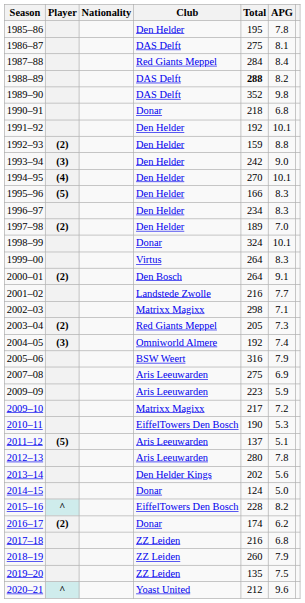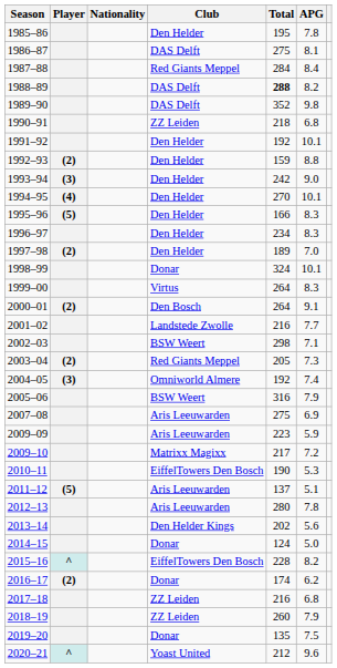 <table class="wikitable plainrowheaders sortable">
 <tr>
 <th scope="col">Season</th>
 <th scope="col">Player</th>
 <th scope="col">Nationality</th>
 <th scope="col">Club</th>
 <th scope="col">Total</th>
 <th scope="col">APG</th>
 <th scope="col"></th>
 </tr>
 <tr>
 <td>1985–86</td>
 <th scope="row"></th>
 <td></td>
 <td><a href='#'>Den Helder</a></td>
 <td style="text-align:center;">195</td>
 <td style="text-align:center;">7.8</td>
 <td align=center></td>
 </tr>
 <tr>
 <td>1986–87</td>
 <th scope="row"></th>
 <td></td>
 <td><a href='#'>DAS Delft</a></td>
 <td style="text-align:center;">275</td>
 <td style="text-align:center;">8.1</td>
 <td align=center></td>
 </tr>
 <tr>
 <td>1987–88</td>
 <th scope="row"></th>
 <td></td>
 <td><a href='#'>Red Giants Meppel</a></td>
 <td style="text-align:center;">284</td>
 <td style="text-align:center;">8.4</td>
 <td align=center></td>
 </tr>
 <tr>
 <td>1988–89</td>
 <th scope="row"></th>
 <td></td>
 <td><a href='#'>DAS Delft</a></td>
 <td style="text-align:center;"><strong>288</strong></td>
 <td style="text-align:center;">8.2</td>
 <td align=center></td>
 </tr>
 <tr>
 <td>1989–90</td>
 <th scope="row"></th>
 <td></td>
 <td><a href='#'>DAS Delft</a></td>
 <td style="text-align:center;">352</td>
 <td style="text-align:center;">9.8</td>
 <td align=center></td>
 </tr>
 <tr>
 <td>1990–91</td>
 <th scope="row"></th>
 <td></td>
-<td><a href='#'>Donar</a></td>
+<td><a href='#'>ZZ Leiden</a></td>
 <td style="text-align:center;">218</td>
 <td style="text-align:center;">6.8</td>
 <td align=center></td>
 </tr>
 <tr>
 <td>1991–92</td>
 <th scope="row"></th>
 <td></td>
 <td><a href='#'>Den Helder</a></td>
 <td style="text-align:center;">192</td>
 <td style="text-align:center;">10.1</td>
 <td align=center></td>
 </tr>
 <tr>
 <td>1992–93</td>
 <th scope="row"> (2)</th>
 <td></td>
 <td><a href='#'>Den Helder</a></td>
 <td style="text-align:center;">159</td>
 <td style="text-align:center;">8.8</td>
 <td align=center></td>
 </tr>
 <tr>
 <td>1993–94</td>
 <th scope="row"> (3)</th>
 <td></td>
 <td><a href='#'>Den Helder</a></td>
 <td style="text-align:center;">242</td>
 <td style="text-align:center;">9.0</td>
 <td align=center></td>
 </tr>
 <tr>
 <td>1994–95</td>
 <th scope="row"> (4)</th>
 <td></td>
 <td><a href='#'>Den Helder</a></td>
 <td style="text-align:center;">270</td>
 <td style="text-align:center;">10.1</td>
 <td align=center></td>
 </tr>
 <tr>
 <td>1995–96</td>
 <th scope="row"> (5)</th>
 <td></td>
 <td><a href='#'>Den Helder</a></td>
 <td style="text-align:center;">166</td>
 <td style="text-align:center;">8.3</td>
 <td align=center></td>
 </tr>
 <tr>
 <td>1996–97</td>
 <th scope="row"></th>
 <td></td>
 <td><a href='#'>Den Helder</a></td>
 <td style="text-align:center;">234</td>
 <td style="text-align:center;">8.3</td>
 <td align=center></td>
 </tr>
 <tr>
 <td>1997–98</td>
 <th scope="row"> (2)</th>
 <td></td>
 <td><a href='#'>Den Helder</a></td>
 <td style="text-align:center;">189</td>
 <td style="text-align:center;">7.0</td>
 <td align=center></td>
 </tr>
 <tr>
 <td>1998–99</td>
 <th scope="row"></th>
 <td></td>
 <td><a href='#'>Donar</a></td>
 <td style="text-align:center;">324</td>
 <td style="text-align:center;">10.1</td>
 <td align=center></td>
 </tr>
 <tr>
 <td>1999–00</td>
 <th scope="row"></th>
 <td></td>
 <td><a href='#'>Virtus</a></td>
 <td style="text-align:center;">264</td>
 <td style="text-align:center;">8.3</td>
 <td align=center></td>
 </tr>
 <tr>
 <td>2000–01</td>
 <th scope="row"> (2)</th>
 <td></td>
 <td><a href='#'>Den Bosch</a></td>
 <td style="text-align:center;">264</td>
 <td style="text-align:center;">9.1</td>
 <td align=center></td>
 </tr>
 <tr>
 <td>2001–02</td>
 <th scope="row"></th>
 <td></td>
 <td><a href='#'>Landstede Zwolle</a></td>
 <td style="text-align:center;">216</td>
 <td style="text-align:center;">7.7</td>
 <td align=center></td>
 </tr>
 <tr>
 <td>2002–03</td>
 <th scope="row"></th>
 <td></td>
-<td><a href='#'>Matrixx Magixx</a></td>
+<td><a href='#'>BSW Weert</a></td>
 <td style="text-align:center;">298</td>
 <td style="text-align:center;">7.1</td>
 <td align=center></td>
 </tr>
 <tr>
 <td>2003–04</td>
 <th scope="row"> (2)</th>
 <td></td>
 <td><a href='#'>Red Giants Meppel</a></td>
 <td style="text-align:center;">205</td>
 <td style="text-align:center;">7.3</td>
 <td align=center></td>
 </tr>
 <tr>
 <td>2004–05</td>
 <th scope="row"> (3)</th>
 <td></td>
 <td><a href='#'>Omniworld Almere</a></td>
 <td style="text-align:center;">192</td>
 <td style="text-align:center;">7.4</td>
 <td align=center></td>
 </tr>
 <tr>
 <td>2005–06</td>
 <th scope="row"></th>
 <td></td>
 <td><a href='#'>BSW Weert</a></td>
 <td style="text-align:center;">316</td>
 <td style="text-align:center;">7.9</td>
 <td align=center></td>
 </tr>
 <tr>
 <td>2007–08</td>
 <th scope="row"></th>
 <td></td>
 <td><a href='#'>Aris Leeuwarden</a></td>
 <td style="text-align:center;">275</td>
 <td style="text-align:center;">6.9</td>
 <td align=center></td>
 </tr>
 <tr>
 <td>2009–09</td>
 <th scope="row"></th>
 <td></td>
 <td><a href='#'>Aris Leeuwarden</a></td>
 <td style="text-align:center;">223</td>
 <td style="text-align:center;">5.9</td>
 <td align=center></td>
 </tr>
 <tr>
 <td><a href='#'>2009–10</a></td>
 <th scope="row"></th>
 <td></td>
 <td><a href='#'>Matrixx Magixx</a></td>
 <td style="text-align:center;">217</td>
 <td style="text-align:center;">7.2</td>
 <td align=center></td>
 </tr>
 <tr>
 <td><a href='#'>2010–11</a></td>
 <th scope="row"></th>
 <td></td>
 <td><a href='#'>EiffelTowers Den Bosch</a></td>
 <td style="text-align:center;">190</td>
 <td style="text-align:center;">5.3</td>
 <td align=center></td>
 </tr>
 <tr>
 <td><a href='#'>2011–12</a></td>
 <th scope="row"> (5)</th>
 <td></td>
 <td><a href='#'>Aris Leeuwarden</a></td>
 <td style="text-align:center;">137</td>
 <td style="text-align:center;">5.1</td>
 <td align=center></td>
 </tr>
 <tr>
 <td><a href='#'>2012–13</a></td>
 <th scope="row"></th>
 <td></td>
 <td><a href='#'>Aris Leeuwarden</a></td>
 <td style="text-align:center;">280</td>
 <td style="text-align:center;">7.8</td>
 <td align=center></td>
 </tr>
 <tr>
 <td><a href='#'>2013–14</a></td>
 <th scope="row"></th>
 <td></td>
 <td><a href='#'>Den Helder Kings</a></td>
 <td style="text-align:center;">202</td>
 <td style="text-align:center;">5.6</td>
 <td align=center></td>
 </tr>
 <tr>
 <td><a href='#'>2014–15</a></td>
 <th scope="row"></th>
 <td></td>
 <td><a href='#'>Donar</a></td>
 <td style="text-align:center;">124</td>
 <td style="text-align:center;">5.0</td>
 <td align=center></td>
 </tr>
 <tr>
 <td><a href='#'>2015–16</a></td>
 <th scope="row" style="background:#cfecec;">^</th>
 <td></td>
 <td><a href='#'>EiffelTowers Den Bosch</a></td>
 <td style="text-align:center;">228</td>
 <td style="text-align:center;">8.2</td>
 <td align=center></td>
 </tr>
 <tr>
 <td><a href='#'>2016–17</a></td>
 <th scope="row"> (2)</th>
 <td></td>
 <td><a href='#'>Donar</a></td>
 <td style="text-align:center;">174</td>
 <td style="text-align:center;">6.2</td>
 <td align=center></td>
 </tr>
 <tr>
 <td><a href='#'>2017–18</a></td>
 <th scope="row"></th>
 <td></td>
 <td><a href='#'>ZZ Leiden</a></td>
 <td style="text-align:center;">216</td>
 <td style="text-align:center;">6.8</td>
 <td align=center></td>
 </tr>
 <tr>
 <td><a href='#'>2018–19</a></td>
 <th scope="row"></th>
 <td></td>
 <td><a href='#'>ZZ Leiden</a></td>
 <td style="text-align:center;">260</td>
 <td style="text-align:center;">7.9</td>
 <td align=center></td>
 </tr>
 <tr>
 <td><a href='#'>2019–20</a></td>
 <th scope="row"></th>
 <td></td>
-<td><a href='#'>ZZ Leiden</a></td>
+<td><a href='#'>Donar</a></td>
 <td style="text-align:center;">135</td>
 <td style="text-align:center;">7.5</td>
 <td align=center></td>
 </tr>
 <tr>
 <td><a href='#'>2020–21</a></td>
 <th scope="row" style="background:#cfecec;">^</th>
 <td></td>
 <td><a href='#'>Yoast United</a></td>
 <td style="text-align:center;">212</td>
 <td style="text-align:center;">9.6</td>
 <td align=center></td>
 </tr>
 </table>
